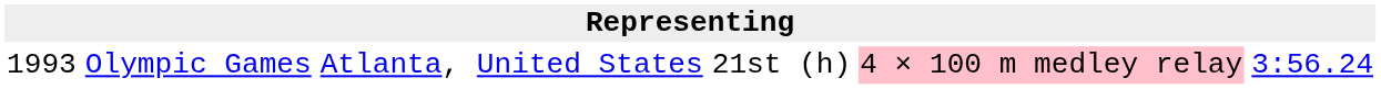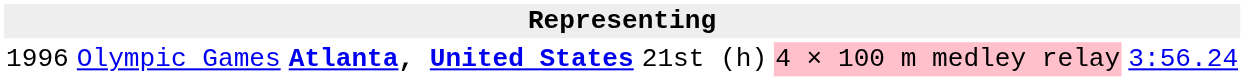 <table>
 <tr>
 <th bgcolor="#eeeeee" colspan="6">Representing </th>
 </tr>
 <tr>
-<td>1993</td>
+<td>1996</td>
 <td><a href='#'>Olympic Games</a></td>
-<td align=left> <a href='#'>Atlanta</a>, <a href='#'>United States</a></td>
+<td align=left><strong> <a href='#'>Atlanta</a>, <a href='#'>United States</a></strong></td>
 <td>21st (h)</td>
 <td style="background: pink;">4 × 100 m medley relay</td>
 <td><a href='#'>3:56.24</a></td>
 </tr>
 </table>
